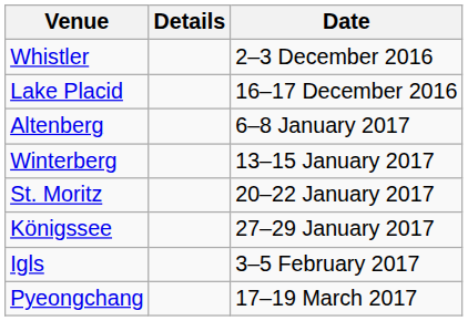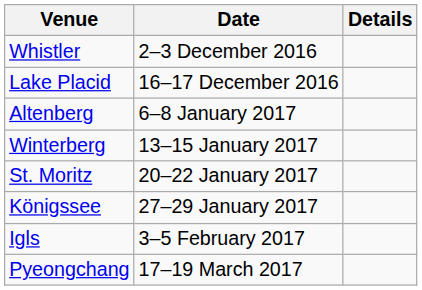 <table class= wikitable>
 <tr>
 <th>Venue</th>
+<th>Date</th>
 <th>Details</th>
-<th>Date</th>
 </tr>
 <tr>
 <td> <a href='#'>Whistler</a></td>
+<td>2–3 December 2016</td>
 <td></td>
-<td>2–3 December 2016</td>
 </tr>
 <tr>
 <td> <a href='#'>Lake Placid</a></td>
+<td>16–17 December 2016</td>
 <td></td>
-<td>16–17 December 2016</td>
 </tr>
 <tr>
 <td> <a href='#'>Altenberg</a></td>
+<td>6–8 January 2017</td>
 <td></td>
-<td>6–8 January 2017</td>
 </tr>
 <tr>
 <td> <a href='#'>Winterberg</a></td>
+<td>13–15 January 2017</td>
 <td></td>
-<td>13–15 January 2017</td>
 </tr>
 <tr>
 <td> <a href='#'>St. Moritz</a></td>
+<td>20–22 January 2017</td>
 <td></td>
-<td>20–22 January 2017</td>
 </tr>
 <tr>
 <td> <a href='#'>Königssee</a></td>
+<td>27–29 January 2017</td>
 <td></td>
-<td>27–29 January 2017</td>
 </tr>
 <tr>
 <td> <a href='#'>Igls</a></td>
+<td>3–5 February 2017</td>
 <td></td>
-<td>3–5 February 2017</td>
 </tr>
 <tr>
 <td> <a href='#'>Pyeongchang</a></td>
+<td>17–19 March 2017</td>
 <td></td>
-<td>17–19 March 2017</td>
 </tr>
 </table>
